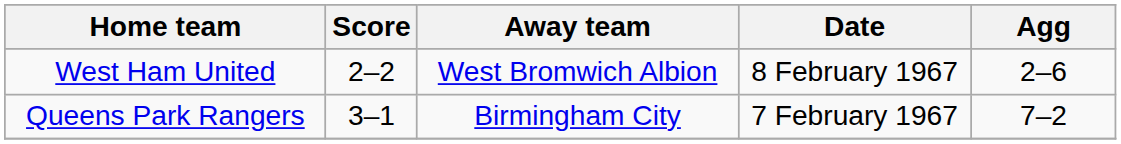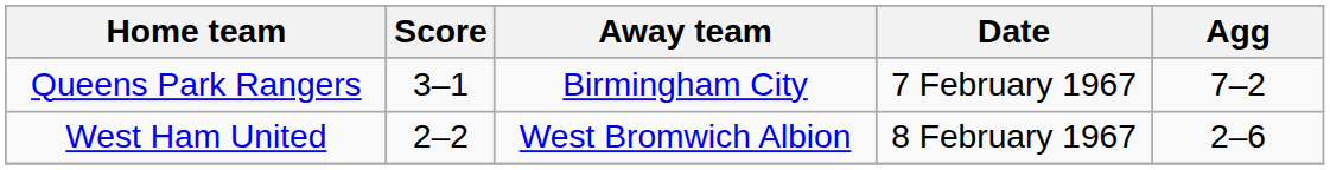 <table class="wikitable" style="text-align:center;">
 <tr>
 <th width=175>Home team</th>
 <th width=20>Score</th>
 <th width=175>Away team</th>
 <th width=125>Date</th>
 <th width= 75>Agg</th>
 </tr>
 <tr>
+<td><a href='#'>Queens Park Rangers</a></td>
+<td>3–1</td>
+<td><a href='#'>Birmingham City</a></td>
+<td>7 February 1967</td>
+<td>7–2</td>
+</tr>
+<tr>
 <td><a href='#'>West Ham United</a></td>
 <td>2–2</td>
 <td><a href='#'>West Bromwich Albion</a></td>
 <td>8 February 1967</td>
 <td>2–6</td>
 </tr>
 <tr>
-<td><a href='#'>Queens Park Rangers</a></td>
-<td>3–1</td>
-<td><a href='#'>Birmingham City</a></td>
-<td>7 February 1967</td>
-<td>7–2</td>
-</tr>
-<tr>
 </tr>
 </table>
